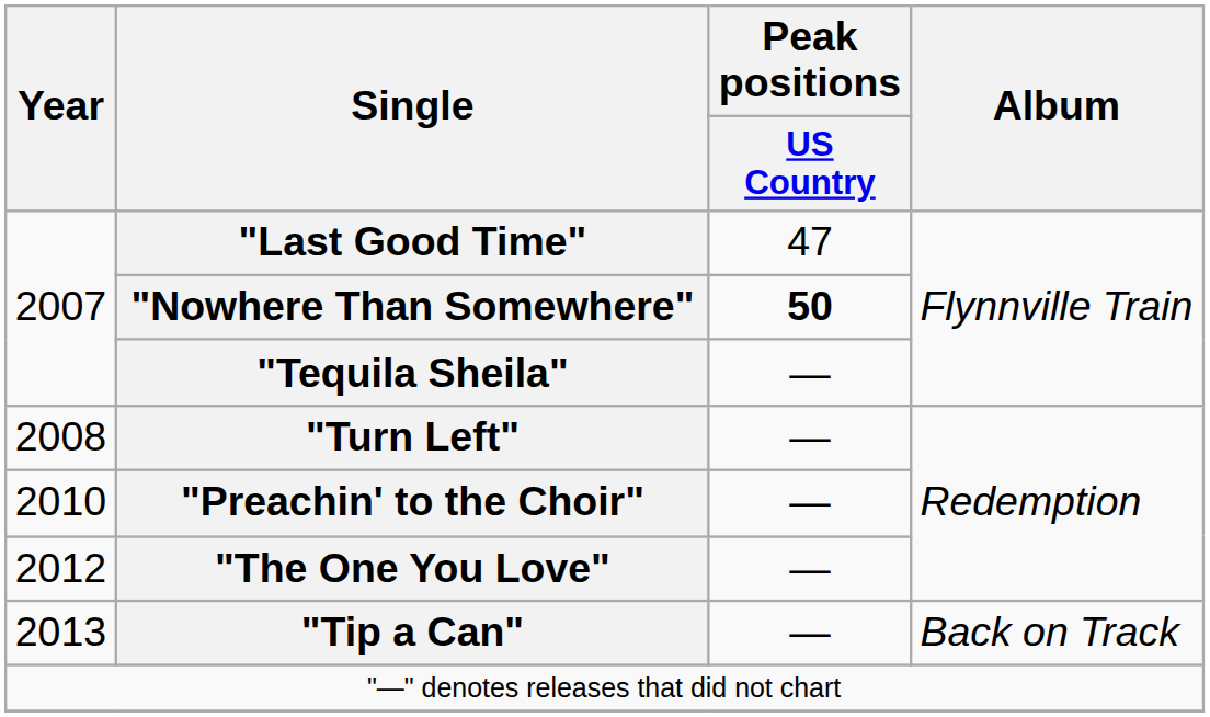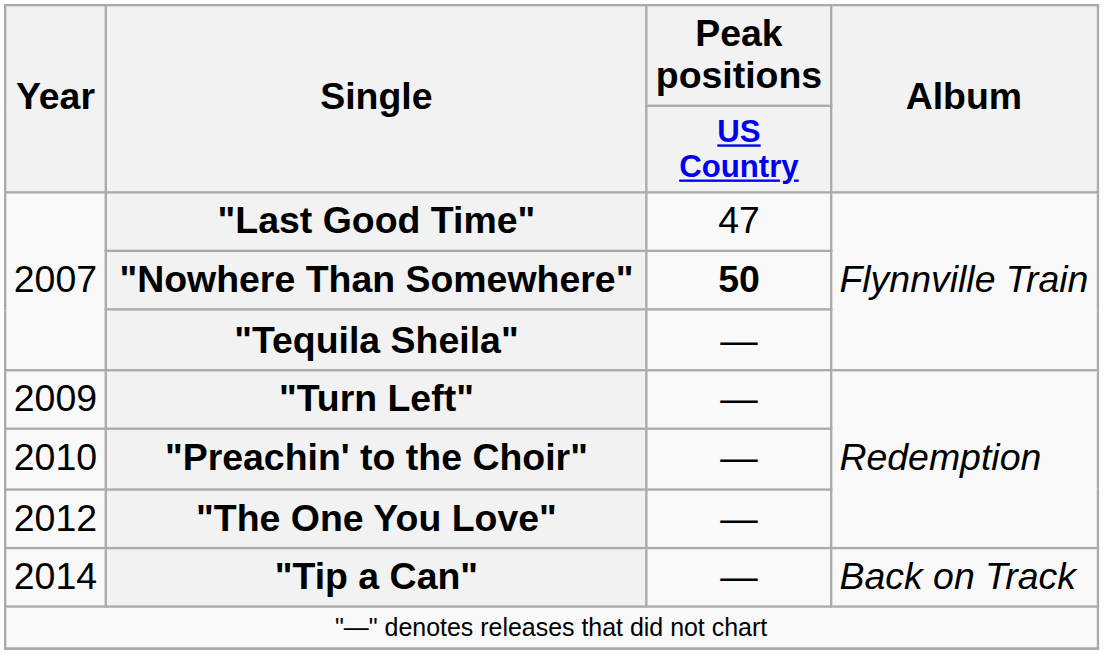 <table class="wikitable plainrowheaders" style="text-align:center;">
 <tr>
 <th rowspan="2">Year</th>
 <th rowspan="2" style="width:14em;">Single</th>
 <th colspan="1">Peak positions</th>
 <th rowspan="2">Album</th>
 </tr>
 <tr style="font-size:smaller;">
 <th width="60"><a href='#'>US Country</a><br></th>
 </tr>
 <tr>
 <td rowspan="3">2007</td>
 <th scope="row">"Last Good Time"</th>
 <td>47</td>
 <td align="left" rowspan="3"><em>Flynnville Train</em></td>
 </tr>
 <tr>
 <th scope="row">"Nowhere Than Somewhere"</th>
 <td><strong>50</strong></td>
 </tr>
 <tr>
 <th scope="row">"Tequila Sheila"</th>
 <td>—</td>
 </tr>
 <tr>
-<td>2008</td>
+<td>2009</td>
 <th scope="row">"Turn Left"</th>
 <td>—</td>
 <td align="left" rowspan="3"><em>Redemption</em></td>
 </tr>
 <tr>
 <td>2010</td>
 <th scope="row">"Preachin' to the Choir"</th>
 <td>—</td>
 </tr>
 <tr>
 <td>2012</td>
 <th scope="row">"The One You Love"</th>
 <td>—</td>
 </tr>
 <tr>
-<td>2013</td>
+<td>2014</td>
 <th scope="row">"Tip a Can"</th>
 <td>—</td>
 <td align="left"><em>Back on Track</em></td>
 </tr>
 <tr>
 <td colspan="4" style="font-size:8pt">"—" denotes releases that did not chart</td>
 </tr>
 <tr>
 </tr>
 </table>
